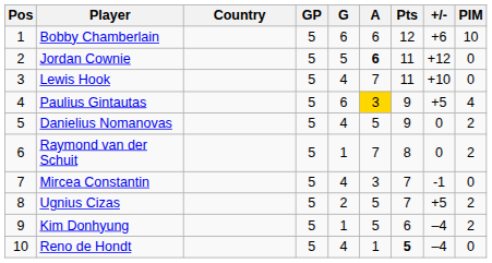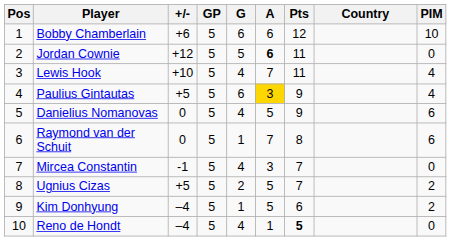 <table class="wikitable sortable" style="text-align: center;">
 <tr>
 <th width=30>Pos</th>
 <th width=165>Player</th>
-<th width=125>Country</th>
+<th width=30>+/-</th>
 <th width=30>GP</th>
 <th width=30>G</th>
 <th width=30>A</th>
 <th width=30>Pts</th>
-<th width=30>+/-</th>
+<th width=125>Country</th>
 <th width=30>PIM</th>
 </tr>
 <tr>
 <td>1</td>
 <td align=left><a href='#'>Bobby Chamberlain</a></td>
-<td align=left></td>
+<td>+6</td>
 <td>5</td>
 <td>6</td>
 <td>6</td>
 <td>12</td>
-<td>+6</td>
+<td align=left></td>
 <td>10</td>
 </tr>
 <tr>
 <td>2</td>
 <td align=left><a href='#'>Jordan Cownie</a></td>
-<td align=left></td>
+<td>+12</td>
 <td>5</td>
 <td>5</td>
 <td><strong>6</strong></td>
 <td>11</td>
-<td>+12</td>
+<td align=left></td>
 <td>0</td>
 </tr>
 <tr>
 <td>3</td>
 <td align=left><a href='#'>Lewis Hook</a></td>
-<td align=left></td>
+<td>+10</td>
 <td>5</td>
 <td>4</td>
 <td>7</td>
 <td>11</td>
-<td>+10</td>
-<td>0</td>
+<td align=left></td>
+<td>4</td>
 </tr>
 <tr>
 <td>4</td>
 <td align=left><a href='#'>Paulius Gintautas</a></td>
-<td align=left></td>
+<td>+5</td>
 <td>5</td>
 <td>6</td>
 <td style="background: gold;">3</td>
 <td>9</td>
-<td>+5</td>
+<td align=left></td>
 <td>4</td>
 </tr>
 <tr>
 <td>5</td>
 <td align=left><a href='#'>Danielius Nomanovas</a></td>
-<td align=left></td>
+<td>0</td>
 <td>5</td>
 <td>4</td>
 <td>5</td>
 <td>9</td>
-<td>0</td>
-<td>2</td>
+<td align=left></td>
+<td>6</td>
 </tr>
 <tr>
 <td>6</td>
 <td align=left><a href='#'>Raymond van der Schuit</a></td>
-<td align=left></td>
+<td>0</td>
 <td>5</td>
 <td>1</td>
 <td>7</td>
 <td>8</td>
-<td>0</td>
-<td>2</td>
+<td align=left></td>
+<td>6</td>
 </tr>
 <tr>
 <td>7</td>
 <td align=left><a href='#'>Mircea Constantin</a></td>
-<td align=left></td>
+<td>-1</td>
 <td>5</td>
 <td>4</td>
 <td>3</td>
 <td>7</td>
-<td>-1</td>
+<td align=left></td>
 <td>0</td>
 </tr>
 <tr>
 <td>8</td>
 <td align=left><a href='#'>Ugnius Cizas</a></td>
-<td align=left></td>
+<td>+5</td>
 <td>5</td>
 <td>2</td>
 <td>5</td>
 <td>7</td>
-<td>+5</td>
+<td align=left></td>
 <td>2</td>
 </tr>
 <tr>
 <td>9</td>
 <td align=left><a href='#'>Kim Donhyung</a></td>
-<td align=left></td>
+<td>–4</td>
 <td>5</td>
 <td>1</td>
 <td>5</td>
 <td>6</td>
-<td>–4</td>
+<td align=left></td>
 <td>2</td>
 </tr>
 <tr>
 <td>10</td>
 <td align=left><a href='#'>Reno de Hondt</a></td>
-<td align=left></td>
+<td>–4</td>
 <td>5</td>
 <td>4</td>
 <td>1</td>
 <td><strong>5</strong></td>
-<td>–4</td>
+<td align=left></td>
 <td>0</td>
 </tr>
 </table>
